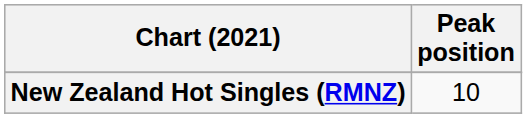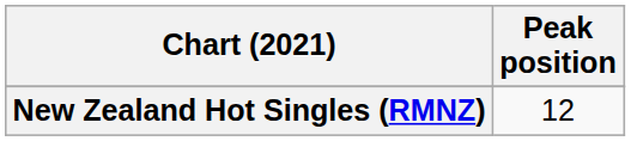 <table class="wikitable sortable plainrowheaders" style="text-align:center">
 <tr>
 <th scope="col">Chart (2021)</th>
 <th scope="col">Peak<br>position</th>
 </tr>
 <tr>
 </tr>
 <tr>
 </tr>
 <tr>
 </tr>
 <tr>
 <th scope="row">New Zealand Hot Singles (<a href='#'>RMNZ</a>)</th>
-<td>10</td>
+<td>12</td>
 </tr>
 </table>
